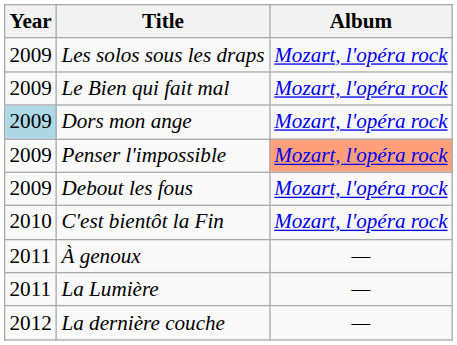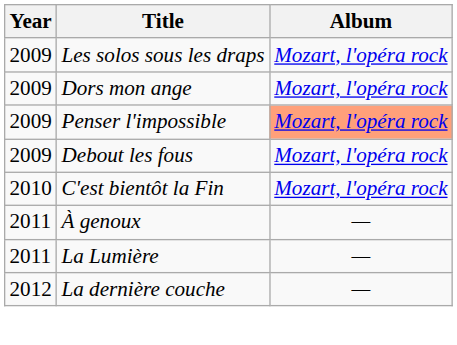 <table class="wikitable">
 <tr>
 <th>Year</th>
 <th>Title</th>
 <th>Album</th>
 </tr>
 <tr>
 <td>2009</td>
 <td><em>Les solos sous les draps</em></td>
 <td><em><a href='#'>Mozart, l'opéra rock</a></em></td>
 </tr>
 <tr>
 <td>2009</td>
-<td><em>Le Bien qui fait mal</em></td>
-<td><em><a href='#'>Mozart, l'opéra rock</a></em></td>
-</tr>
-<tr>
-<td style="background: lightblue;">2009</td>
 <td><em>Dors mon ange </em></td>
 <td><em><a href='#'>Mozart, l'opéra rock</a></em></td>
 </tr>
 <tr>
 <td>2009</td>
 <td><em>Penser l'impossible</em></td>
 <td style="background: lightsalmon;"><em><a href='#'>Mozart, l'opéra rock</a></em></td>
 </tr>
 <tr>
 <td>2009</td>
 <td><em>Debout les fous</em></td>
 <td><em><a href='#'>Mozart, l'opéra rock</a></em></td>
 </tr>
 <tr>
 <td>2010</td>
 <td><em>C'est bientôt la Fin</em></td>
 <td><em><a href='#'>Mozart, l'opéra rock</a></em></td>
 </tr>
 <tr>
 <td>2011</td>
 <td><em>À genoux</em></td>
 <td align="center"><em>—</em></td>
 </tr>
 <tr>
 <td>2011</td>
 <td><em>La Lumière</em></td>
 <td align="center"><em>—</em></td>
 </tr>
 <tr>
 <td>2012</td>
 <td><em>La dernière couche</em></td>
 <td align="center"><em>—</em></td>
 </tr>
 </table>
